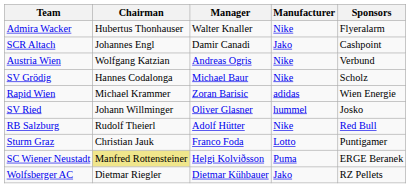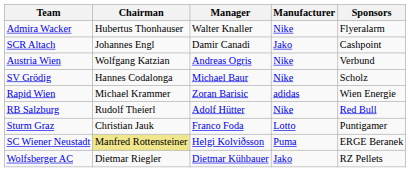 <table class="wikitable sortable">
 <tr>
 <th>Team</th>
 <th>Chairman</th>
 <th>Manager</th>
 <th>Manufacturer</th>
 <th>Sponsors</th>
 </tr>
 <tr>
 <td><a href='#'>Admira Wacker</a></td>
 <td> Hubertus Thonhauser</td>
 <td> Walter Knaller</td>
 <td><a href='#'>Nike</a></td>
 <td>Flyeralarm</td>
 </tr>
 <tr>
 <td><a href='#'>SCR Altach</a></td>
 <td> Johannes Engl</td>
 <td> Damir Canadi</td>
 <td><a href='#'>Jako</a></td>
 <td>Cashpoint</td>
 </tr>
 <tr>
 <td><a href='#'>Austria Wien</a></td>
 <td> Wolfgang Katzian</td>
 <td> <a href='#'>Andreas Ogris</a></td>
 <td><a href='#'>Nike</a></td>
 <td>Verbund</td>
 </tr>
 <tr>
 <td><a href='#'>SV Grödig</a></td>
 <td> Hannes Codalonga</td>
 <td> <a href='#'>Michael Baur</a></td>
 <td><a href='#'>Nike</a></td>
 <td>Scholz</td>
 </tr>
 <tr>
 <td><a href='#'>Rapid Wien</a></td>
 <td> Michael Krammer</td>
 <td> <a href='#'>Zoran Barisic</a></td>
 <td><a href='#'>adidas</a></td>
 <td>Wien Energie</td>
 </tr>
 <tr>
-<td><a href='#'>SV Ried</a></td>
-<td> Johann Willminger</td>
-<td> <a href='#'>Oliver Glasner</a></td>
-<td><a href='#'>hummel</a></td>
-<td>Josko</td>
-</tr>
-<tr>
 <td><a href='#'>RB Salzburg</a></td>
 <td> Rudolf Theierl</td>
 <td> <a href='#'>Adolf Hütter</a></td>
 <td><a href='#'>Nike</a></td>
 <td><a href='#'>Red Bull</a></td>
 </tr>
 <tr>
 <td><a href='#'>Sturm Graz</a></td>
 <td> Christian Jauk</td>
 <td> <a href='#'>Franco Foda</a></td>
 <td><a href='#'>Lotto</a></td>
 <td>Puntigamer</td>
 </tr>
 <tr>
 <td><a href='#'>SC Wiener Neustadt</a></td>
 <td style="background: khaki;"> Manfred Rottensteiner</td>
 <td> <a href='#'>Helgi Kolviðsson</a></td>
 <td><a href='#'>Puma</a></td>
 <td>ERGE Beranek</td>
 </tr>
 <tr>
 <td><a href='#'>Wolfsberger AC</a></td>
 <td> Dietmar Riegler</td>
 <td> <a href='#'>Dietmar Kühbauer</a></td>
 <td><a href='#'>Jako</a></td>
 <td>RZ Pellets</td>
 </tr>
 </table>
